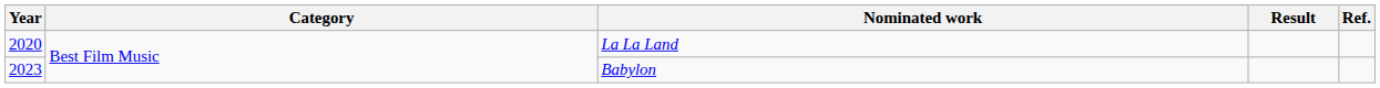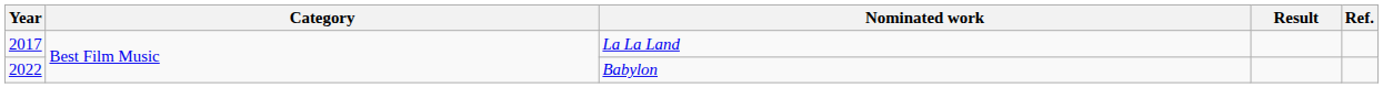 <table class=wikitable>
 <tr>
 <th scope="col" style="width:1em;">Year</th>
 <th scope="col" style="width:33em;">Category</th>
 <th scope="col" style="width:39em;">Nominated work</th>
 <th scope="col" style="width:5em;">Result</th>
 <th scope="col" style="width:1em;">Ref.</th>
 </tr>
 <tr>
-<td><a href='#'>2020</a></td>
+<td><a href='#'>2017</a></td>
 <td rowspan="2"><a href='#'>Best Film Music</a></td>
 <td><em><a href='#'>La La Land</a></em></td>
 <td></td>
 <td style="text-align:center;"></td>
 </tr>
 <tr>
-<td><a href='#'>2023</a></td>
+<td><a href='#'>2022</a></td>
 <td><em><a href='#'>Babylon</a></em></td>
 <td></td>
 </tr>
 </table>
